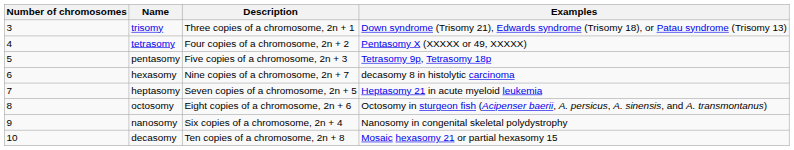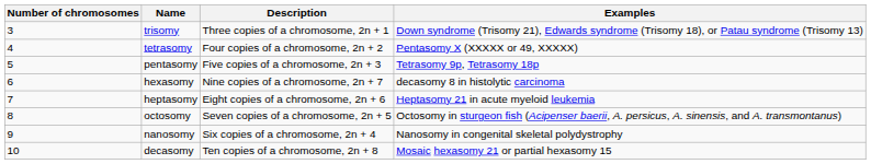 <table class="wikitable">
 <tr>
 <th>Number of chromosomes</th>
 <th>Name</th>
 <th>Description</th>
 <th>Examples</th>
 </tr>
 <tr>
 <td>3</td>
 <td><a href='#'>trisomy</a></td>
 <td>Three copies of a chromosome, 2n + 1</td>
 <td><a href='#'>Down syndrome</a> (Trisomy 21), <a href='#'>Edwards syndrome</a> (Trisomy 18), or <a href='#'>Patau syndrome</a> (Trisomy 13)</td>
 </tr>
 <tr>
 <td>4</td>
 <td><a href='#'>tetrasomy</a></td>
 <td>Four copies of a chromosome, 2n + 2</td>
 <td><a href='#'>Pentasomy X</a> (XXXXX or 49, XXXXX)</td>
 </tr>
 <tr>
 <td>5</td>
 <td>pentasomy</td>
 <td>Five copies of a chromosome, 2n + 3</td>
 <td><a href='#'>Tetrasomy 9p</a>, <a href='#'>Tetrasomy 18p</a></td>
 </tr>
 <tr>
 <td>6</td>
 <td>hexasomy</td>
 <td>Nine copies of a chromosome, 2n + 7</td>
 <td>decasomy 8 in histolytic <a href='#'>carcinoma</a></td>
 </tr>
 <tr>
 <td>7</td>
 <td>heptasomy</td>
-<td>Seven copies of a chromosome, 2n + 5</td>
+<td>Eight copies of a chromosome, 2n + 6</td>
 <td><a href='#'>Heptasomy 21</a> in acute myeloid <a href='#'>leukemia</a></td>
 </tr>
 <tr>
 <td>8</td>
 <td>octosomy</td>
-<td>Eight copies of a chromosome, 2n + 6</td>
+<td>Seven copies of a chromosome, 2n + 5</td>
 <td>Octosomy in <a href='#'>sturgeon fish</a> (<em><a href='#'>Acipenser baerii</a></em>, <em>A. persicus</em>, <em>A. sinensis</em>, and <em>A. transmontanus</em>)</td>
 </tr>
 <tr>
 <td>9</td>
 <td>nanosomy</td>
 <td>Six copies of a chromosome, 2n + 4</td>
 <td>Nanosomy in congenital skeletal polydystrophy</td>
 </tr>
 <tr>
 <td>10</td>
 <td>decasomy</td>
 <td>Ten copies of a chromosome, 2n + 8</td>
 <td><a href='#'>Mosaic</a> <a href='#'>hexasomy 21</a> or partial hexasomy 15</td>
 </tr>
 </table>
